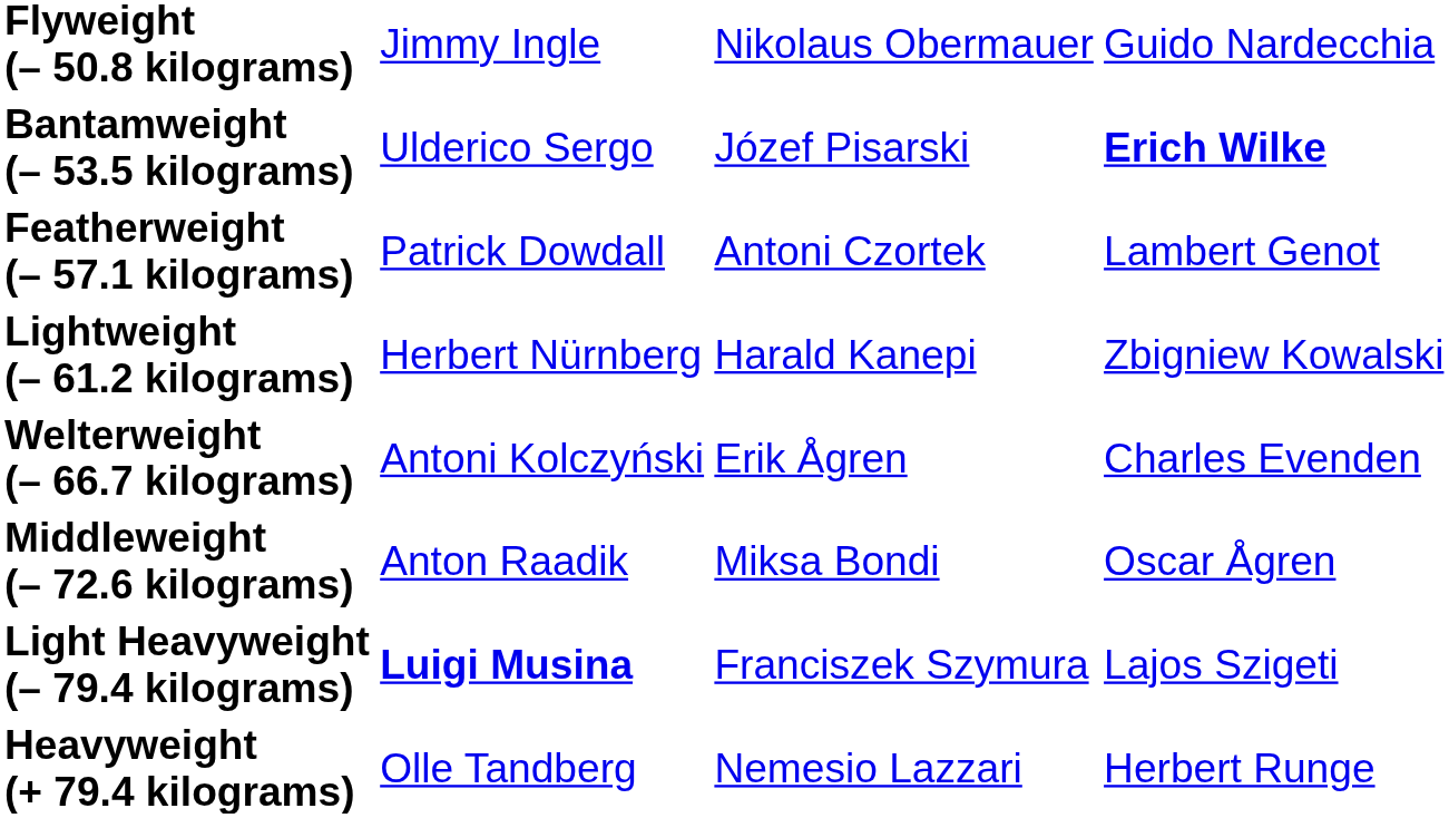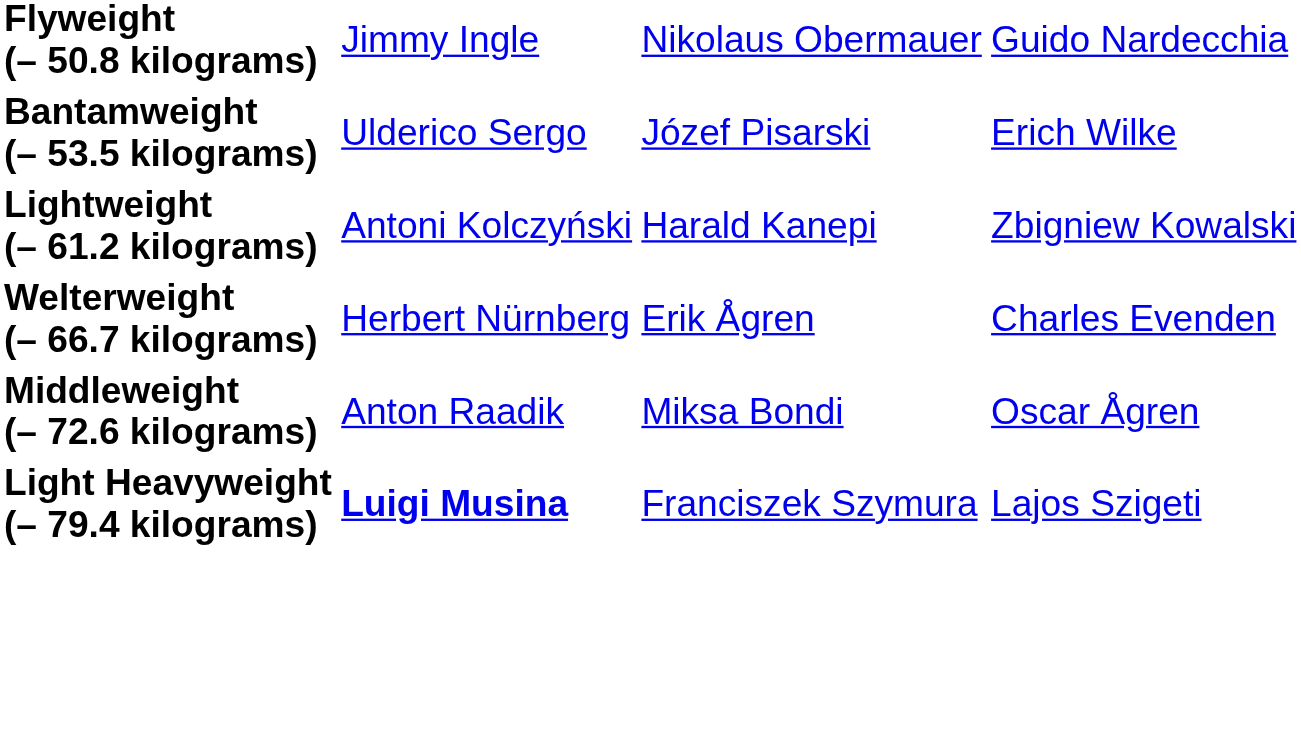 <table>
 <tr>
 <td><strong>Flyweight<br>(– 50.8 kilograms)</strong></td>
 <td> <a href='#'>Jimmy Ingle</a><br></td>
 <td> <a href='#'>Nikolaus Obermauer</a><br></td>
 <td> <a href='#'>Guido Nardecchia</a><br></td>
 </tr>
 <tr>
 <td><strong>Bantamweight<br>(– 53.5 kilograms)</strong></td>
 <td> <a href='#'>Ulderico Sergo</a><br></td>
 <td> <a href='#'>Józef Pisarski</a><br></td>
-<td><strong> <a href='#'>Erich Wilke</a><br></strong></td>
-</tr>
-<tr>
-<td><strong>Featherweight<br>(– 57.1 kilograms)</strong></td>
-<td> <a href='#'>Patrick Dowdall</a><br></td>
-<td> <a href='#'>Antoni Czortek</a><br></td>
-<td> <a href='#'>Lambert Genot</a><br></td>
+<td> <a href='#'>Erich Wilke</a><br></td>
 </tr>
 <tr>
 <td><strong>Lightweight<br>(– 61.2 kilograms)</strong></td>
-<td> <a href='#'>Herbert Nürnberg</a><br></td>
+<td> <a href='#'>Antoni Kolczyński</a><br></td>
 <td> <a href='#'>Harald Kanepi</a><br></td>
 <td> <a href='#'>Zbigniew Kowalski</a><br></td>
 </tr>
 <tr>
 <td><strong>Welterweight<br>(– 66.7 kilograms)</strong></td>
-<td> <a href='#'>Antoni Kolczyński</a><br></td>
+<td> <a href='#'>Herbert Nürnberg</a><br></td>
 <td> <a href='#'>Erik Ågren</a><br></td>
 <td> <a href='#'>Charles Evenden</a><br></td>
 </tr>
 <tr>
 <td><strong>Middleweight<br>(– 72.6 kilograms)</strong></td>
 <td> <a href='#'>Anton Raadik</a><br></td>
 <td> <a href='#'>Miksa Bondi</a><br></td>
 <td> <a href='#'>Oscar Ågren</a><br></td>
 </tr>
 <tr>
 <td><strong>Light Heavyweight<br>(– 79.4 kilograms)</strong></td>
 <td><strong> <a href='#'>Luigi Musina</a><br></strong></td>
 <td> <a href='#'>Franciszek Szymura</a><br></td>
 <td> <a href='#'>Lajos Szigeti</a><br></td>
 </tr>
-<tr>
-<td><strong>Heavyweight<br>(+ 79.4 kilograms)</strong></td>
-<td> <a href='#'>Olle Tandberg</a><br></td>
-<td> <a href='#'>Nemesio Lazzari</a><br></td>
-<td> <a href='#'>Herbert Runge</a><br></td>
-</tr>
 </table>
